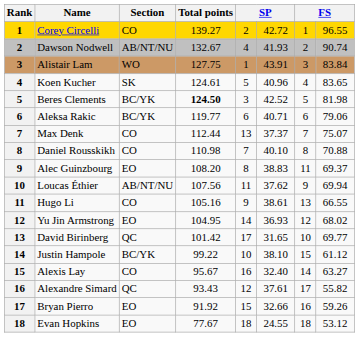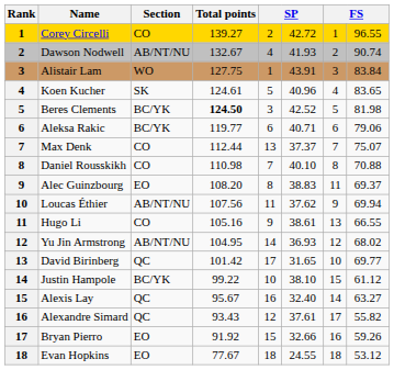 <table class="wikitable sortable">
 <tr>
 <th>Rank</th>
 <th>Name</th>
 <th>Section</th>
 <th>Total points</th>
 <th colspan="2" width="80px"><a href='#'>SP</a></th>
 <th colspan="2" width="80px"><a href='#'>FS</a></th>
 </tr>
 <tr bgcolor="gold">
 <td align="center"><strong>1</strong></td>
 <td><a href='#'>Corey Circelli</a></td>
 <td>CO</td>
 <td align="center">139.27</td>
 <td align="center">2</td>
 <td align="center">42.72</td>
 <td align="center">1</td>
 <td align="center">96.55</td>
 </tr>
 <tr bgcolor="silver">
 <td align="center"><strong>2</strong></td>
 <td>Dawson Nodwell</td>
 <td>AB/NT/NU</td>
 <td align="center">132.67</td>
 <td align="center">4</td>
 <td align="center">41.93</td>
 <td align="center">2</td>
 <td align="center">90.74</td>
 </tr>
 <tr bgcolor="cc9966">
 <td align="center"><strong>3</strong></td>
 <td>Alistair Lam</td>
 <td>WO</td>
 <td align="center">127.75</td>
 <td align="center">1</td>
 <td align="center">43.91</td>
 <td align="center">3</td>
 <td align="center">83.84</td>
 </tr>
 <tr>
 <th>4</th>
 <td>Koen Kucher</td>
 <td>SK</td>
 <td align="center">124.61</td>
 <td align="center">5</td>
 <td align="center">40.96</td>
 <td align="center">4</td>
 <td align="center">83.65</td>
 </tr>
 <tr>
 <th>5</th>
 <td>Beres Clements</td>
 <td>BC/YK</td>
 <td align="center"><strong>124.50</strong></td>
 <td align="center">3</td>
 <td align="center">42.52</td>
 <td align="center">5</td>
 <td align="center">81.98</td>
 </tr>
 <tr>
 <th>6</th>
 <td>Aleksa Rakic</td>
 <td>BC/YK</td>
 <td align="center">119.77</td>
 <td align="center">6</td>
 <td align="center">40.71</td>
 <td align="center">6</td>
 <td align="center">79.06</td>
 </tr>
 <tr>
 <th>7</th>
 <td>Max Denk</td>
 <td>CO</td>
 <td align="center">112.44</td>
 <td align="center">13</td>
 <td align="center">37.37</td>
 <td align="center">7</td>
 <td align="center">75.07</td>
 </tr>
 <tr>
 <th>8</th>
 <td>Daniel Rousskikh</td>
 <td>CO</td>
 <td align="center">110.98</td>
 <td align="center">7</td>
 <td align="center">40.10</td>
 <td align="center">8</td>
 <td align="center">70.88</td>
 </tr>
 <tr>
 <th>9</th>
 <td>Alec Guinzbourg</td>
 <td>EO</td>
 <td align="center">108.20</td>
 <td align="center">8</td>
 <td align="center">38.83</td>
 <td align="center">11</td>
 <td align="center">69.37</td>
 </tr>
 <tr>
 <th>10</th>
 <td>Loucas Éthier</td>
 <td>AB/NT/NU</td>
 <td align="center">107.56</td>
 <td align="center">11</td>
 <td align="center">37.62</td>
 <td align="center">9</td>
 <td align="center">69.94</td>
 </tr>
 <tr>
 <th>11</th>
 <td>Hugo Li</td>
 <td>CO</td>
 <td align="center">105.16</td>
 <td align="center">9</td>
 <td align="center">38.61</td>
 <td align="center">13</td>
 <td align="center">66.55</td>
 </tr>
 <tr>
 <th>12</th>
 <td>Yu Jin Armstrong</td>
-<td>EO</td>
+<td>AB/NT/NU</td>
 <td align="center">104.95</td>
 <td align="center">14</td>
 <td align="center">36.93</td>
 <td align="center">12</td>
 <td align="center">68.02</td>
 </tr>
 <tr>
 <th>13</th>
 <td>David Birinberg</td>
 <td>QC</td>
 <td align="center">101.42</td>
 <td align="center">17</td>
 <td align="center">31.65</td>
 <td align="center">10</td>
 <td align="center">69.77</td>
 </tr>
 <tr>
 <th>14</th>
 <td>Justin Hampole</td>
 <td>BC/YK</td>
 <td align="center">99.22</td>
 <td align="center">10</td>
 <td align="center">38.10</td>
 <td align="center">15</td>
 <td align="center">61.12</td>
 </tr>
 <tr>
 <th>15</th>
 <td>Alexis Lay</td>
-<td>CO</td>
+<td>QC</td>
 <td align="center">95.67</td>
 <td align="center">16</td>
 <td align="center">32.40</td>
 <td align="center">14</td>
 <td align="center">63.27</td>
 </tr>
 <tr>
 <th>16</th>
 <td>Alexandre Simard</td>
 <td>QC</td>
 <td align="center">93.43</td>
 <td align="center">12</td>
 <td align="center">37.61</td>
 <td align="center">17</td>
 <td align="center">55.82</td>
 </tr>
 <tr>
 <th>17</th>
 <td>Bryan Pierro</td>
 <td>EO</td>
 <td align="center">91.92</td>
 <td align="center">15</td>
 <td align="center">32.66</td>
 <td align="center">16</td>
 <td align="center">59.26</td>
 </tr>
 <tr>
 <th>18</th>
 <td>Evan Hopkins</td>
 <td>EO</td>
 <td align="center">77.67</td>
 <td align="center">18</td>
 <td align="center">24.55</td>
 <td align="center">18</td>
 <td align="center">53.12</td>
 </tr>
 </table>
